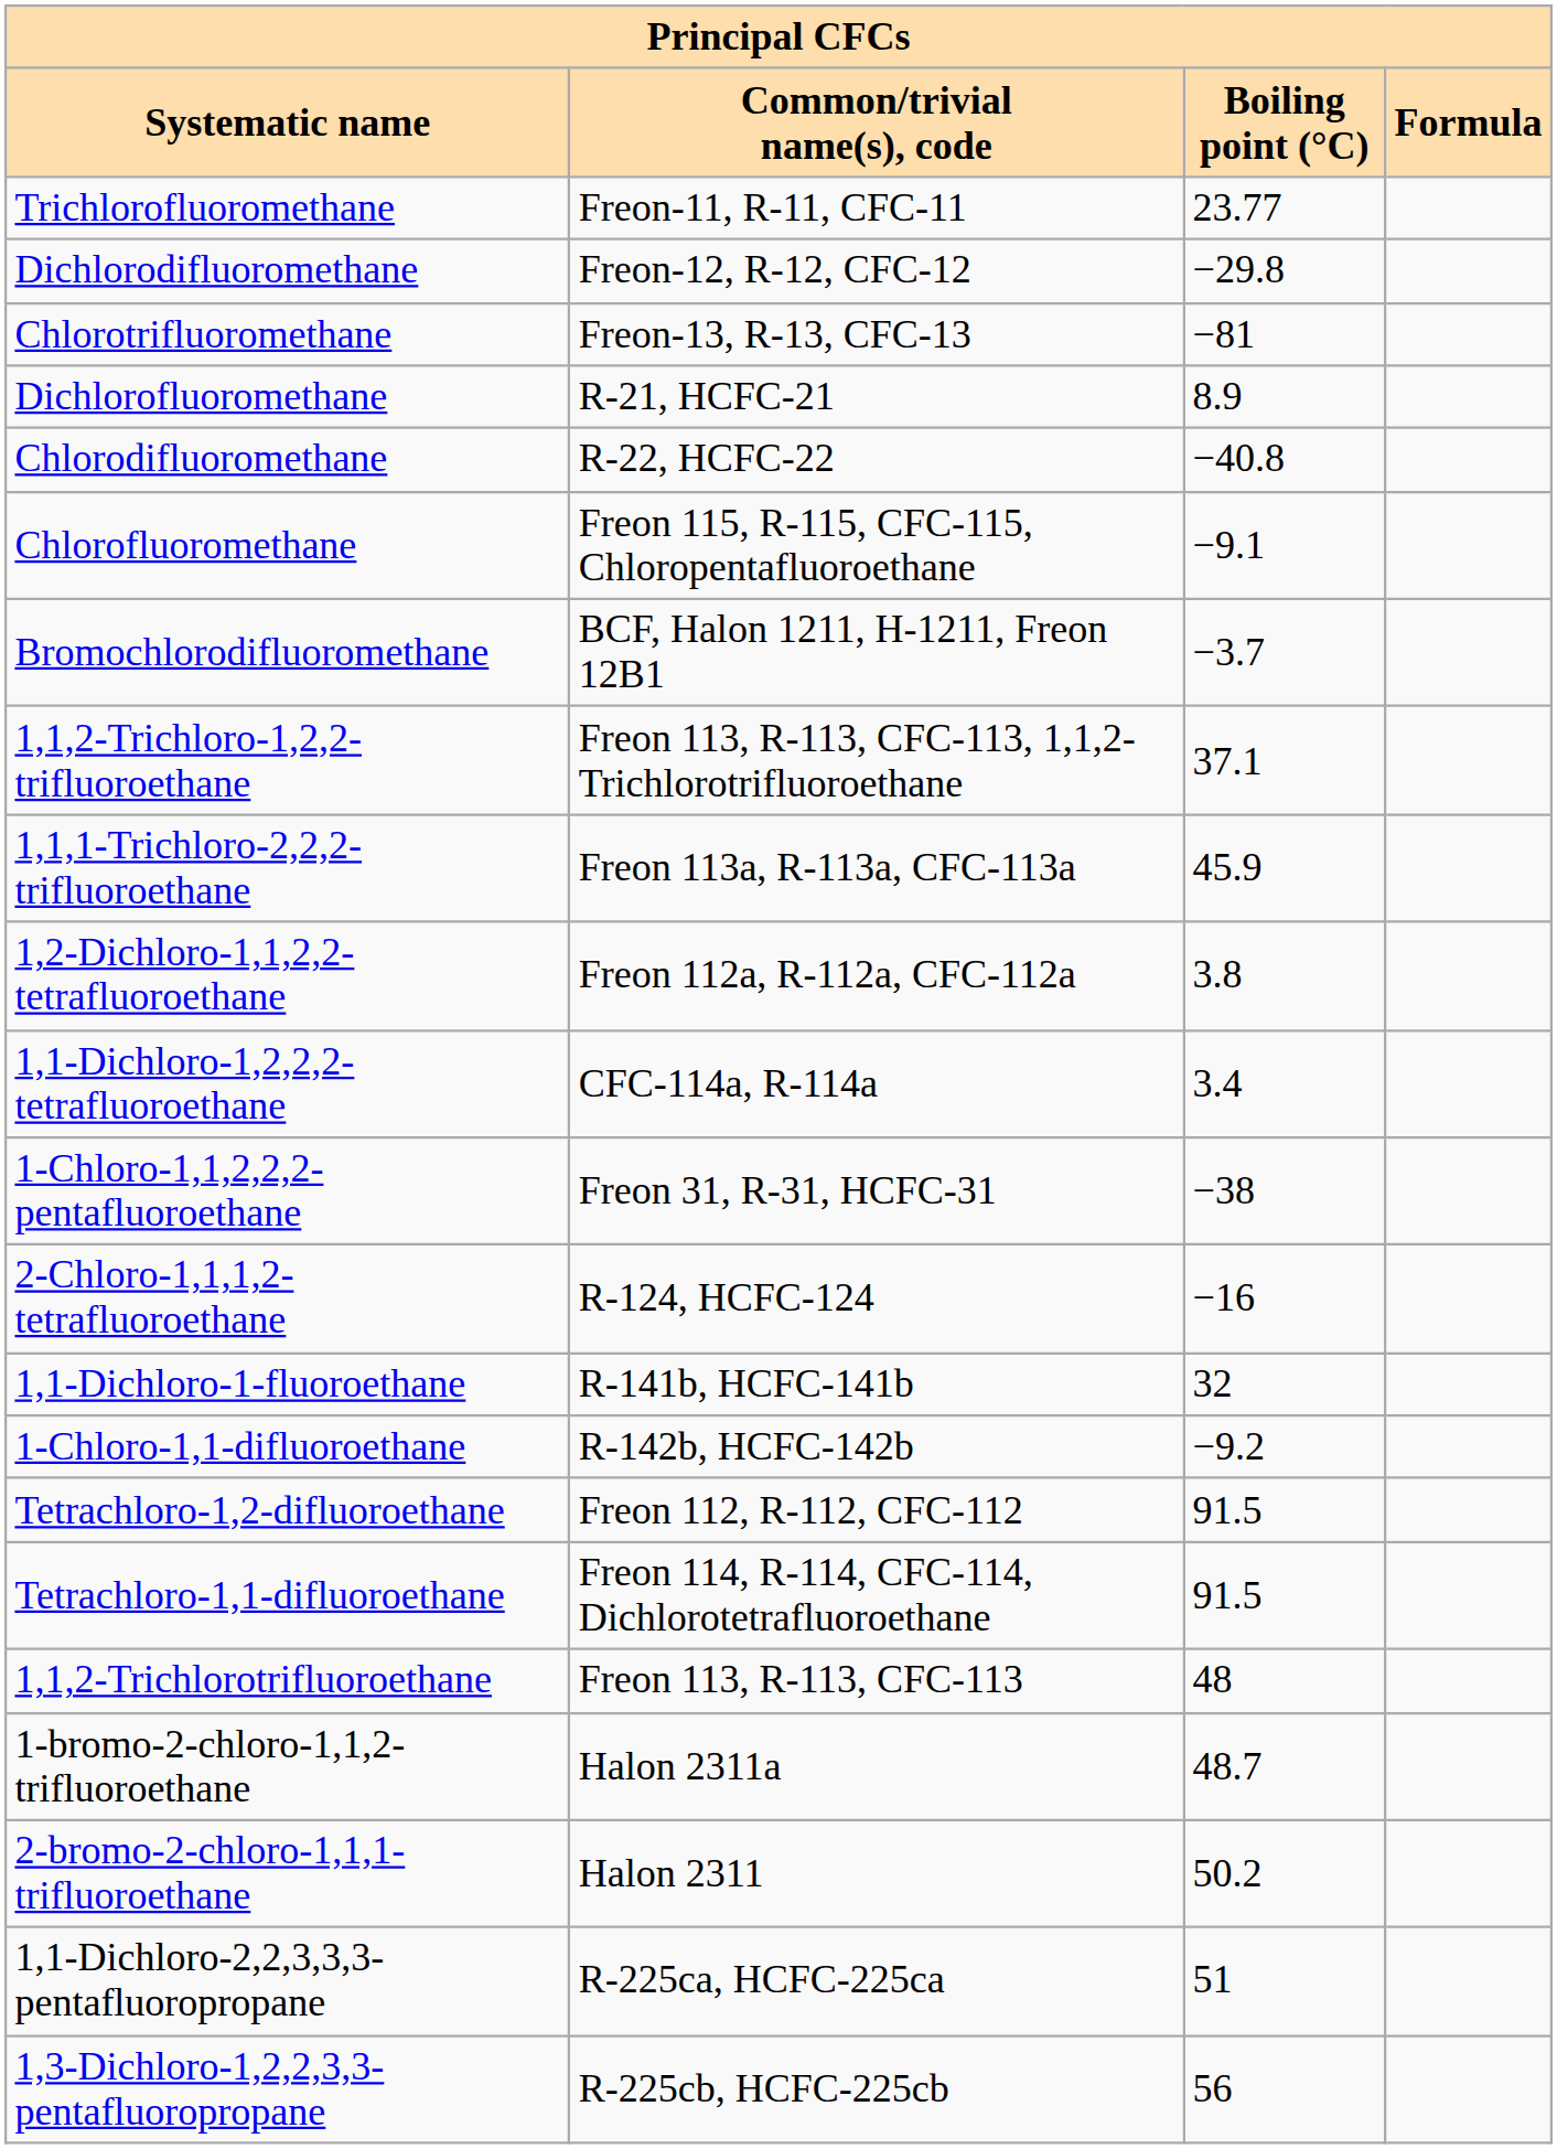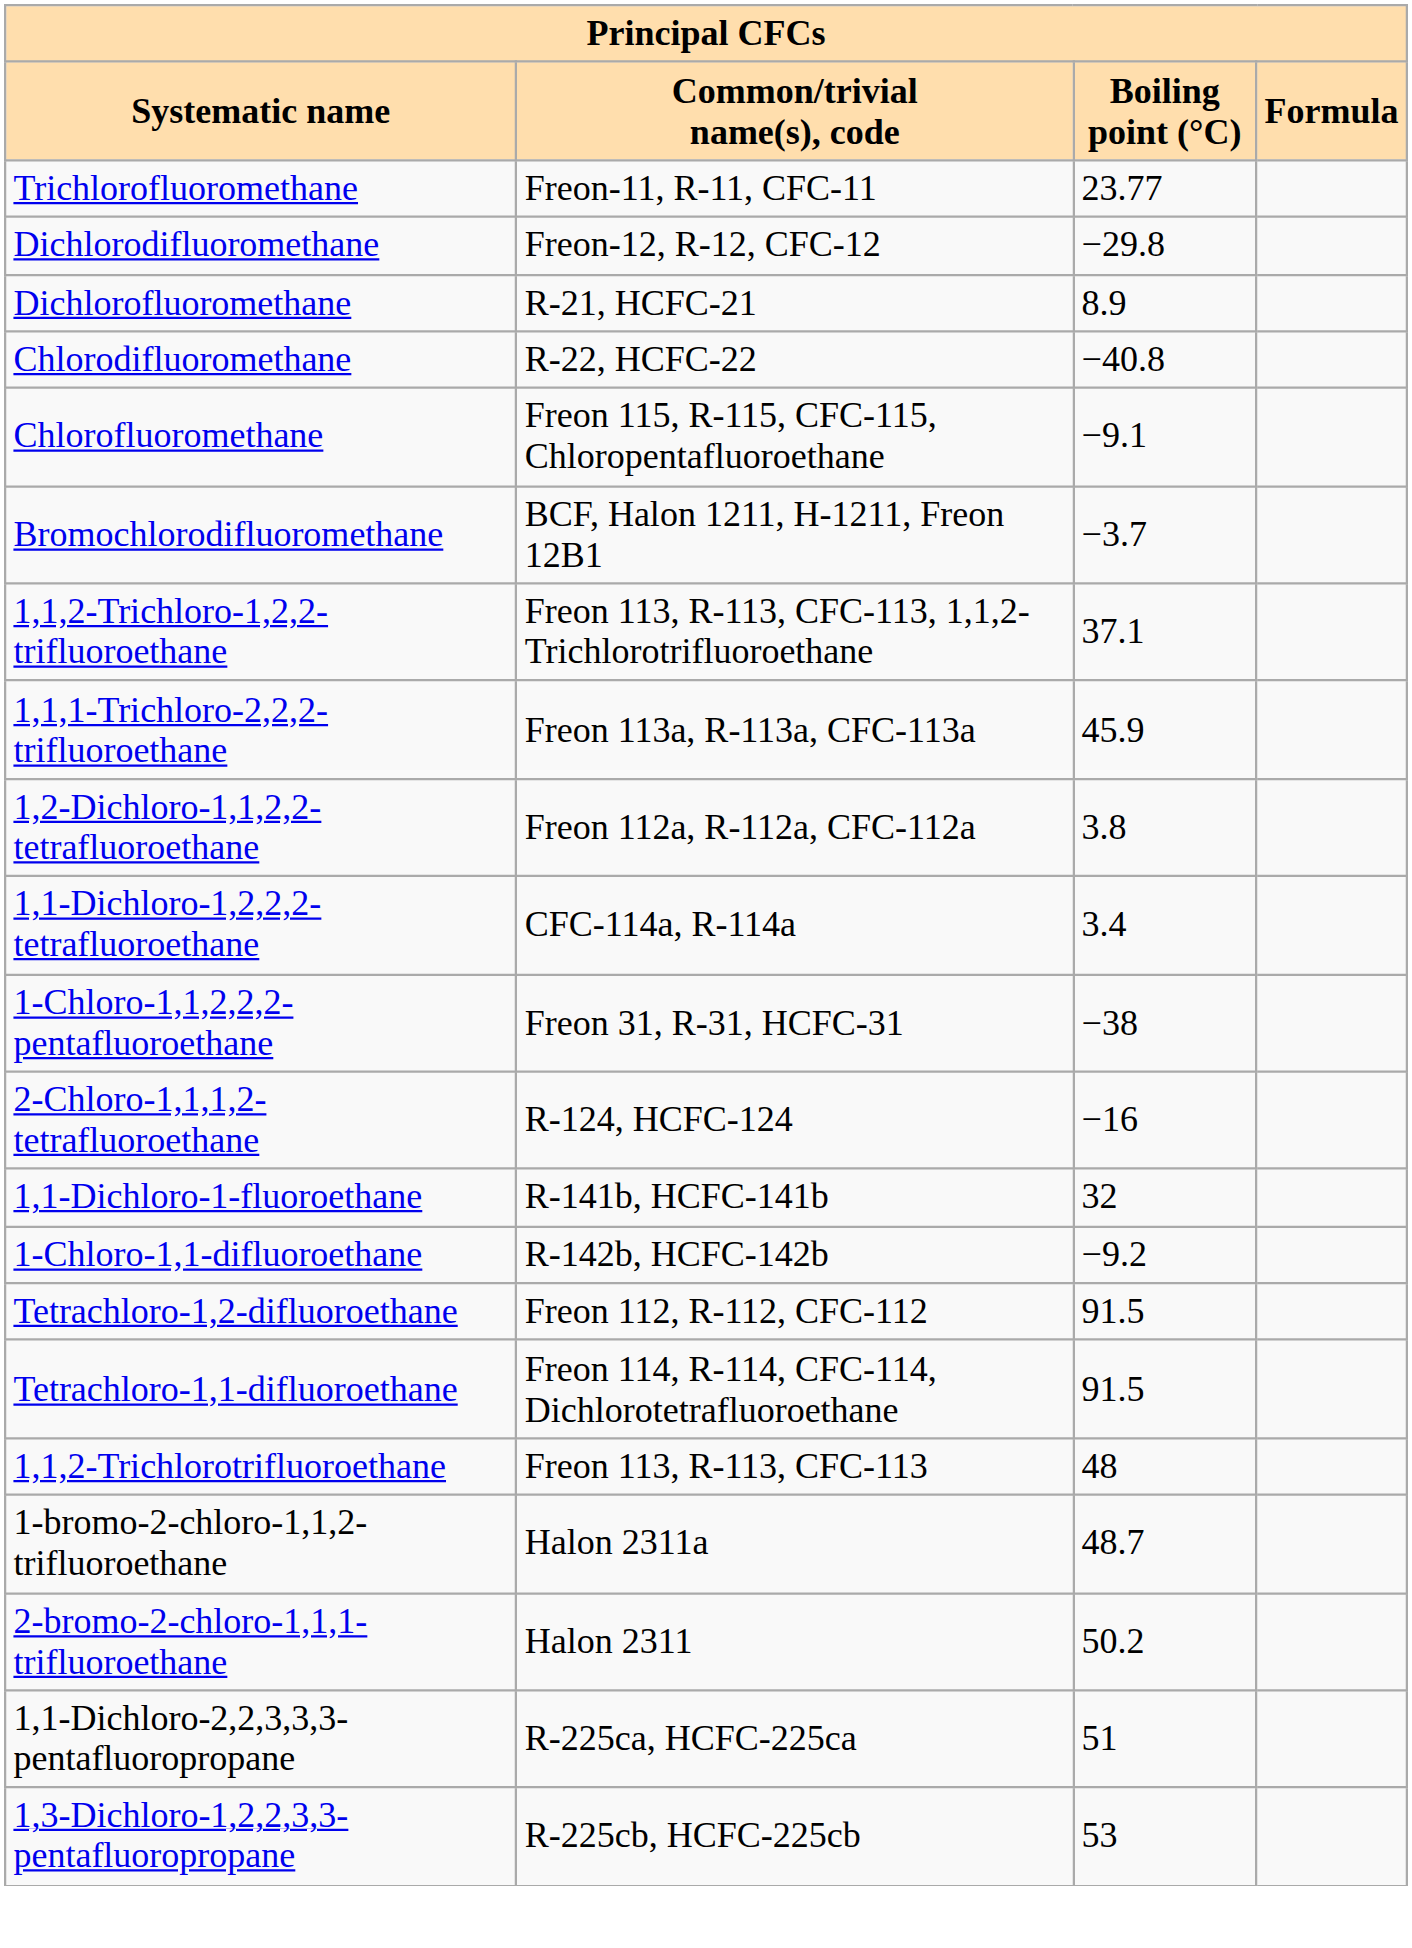 <table class="wikitable collapsible" cellpadding="0" style="margin:auto; margin:0; border-color:#c0c090; width:100%;">
 <tr>
 <th + colspan="4" style="text-align:center; background:#ffdead;">Principal CFCs</th>
 </tr>
 <tr>
 <th style="text-align:center; background:#ffdead;">Systematic name</th>
 <th style="text-align:center; background:#ffdead;">Common/trivial<br> name(s), code</th>
 <th style="text-align:center; background:#ffdead;">Boiling point (°C)</th>
 <th style="text-align:center; background:#ffdead;">Formula</th>
 </tr>
 <tr>
 <td><a href='#'>Trichlorofluoromethane</a></td>
 <td>Freon-11, R-11, CFC-11</td>
 <td>23.77</td>
 <td></td>
 </tr>
 <tr>
 <td><a href='#'>Dichlorodifluoromethane</a></td>
 <td>Freon-12, R-12, CFC-12</td>
 <td>−29.8</td>
-<td></td>
-</tr>
-<tr>
-<td><a href='#'>Chlorotrifluoromethane</a></td>
-<td>Freon-13, R-13, CFC-13</td>
-<td>−81</td>
 <td></td>
 </tr>
 <tr>
 <td><a href='#'>Dichlorofluoromethane</a></td>
 <td>R-21, HCFC-21</td>
 <td>8.9</td>
 <td></td>
 </tr>
 <tr>
 <td><a href='#'>Chlorodifluoromethane</a></td>
 <td>R-22, HCFC-22</td>
 <td>−40.8</td>
 <td></td>
 </tr>
 <tr>
 <td><a href='#'>Chlorofluoromethane</a></td>
 <td>Freon 115, R-115, CFC-115, Chloropentafluoroethane</td>
 <td>−9.1</td>
 <td></td>
 </tr>
 <tr>
 <td><a href='#'>Bromochlorodifluoromethane</a></td>
 <td>BCF, Halon 1211, H-1211, Freon 12B1</td>
 <td>−3.7</td>
 <td></td>
 </tr>
 <tr>
 <td><a href='#'>1,1,2-Trichloro-1,2,2-trifluoroethane</a></td>
 <td>Freon 113, R-113, CFC-113, 1,1,2-Trichlorotrifluoroethane</td>
 <td>37.1</td>
 <td></td>
 </tr>
 <tr>
 <td><a href='#'>1,1,1-Trichloro-2,2,2-trifluoroethane</a></td>
 <td>Freon 113a, R-113a, CFC-113a</td>
 <td>45.9</td>
 <td></td>
 </tr>
 <tr>
 <td><a href='#'>1,2-Dichloro-1,1,2,2-tetrafluoroethane</a></td>
 <td>Freon 112a, R-112a, CFC-112a</td>
 <td>3.8</td>
 <td></td>
 </tr>
 <tr>
 <td><a href='#'>1,1-Dichloro-1,2,2,2-tetrafluoroethane</a></td>
 <td>CFC-114a, R-114a</td>
 <td>3.4</td>
 <td></td>
 </tr>
 <tr>
 <td><a href='#'>1-Chloro-1,1,2,2,2-pentafluoroethane</a></td>
 <td>Freon 31, R-31, HCFC-31</td>
 <td>−38</td>
 <td></td>
 </tr>
 <tr>
 <td><a href='#'>2-Chloro-1,1,1,2-tetrafluoroethane</a></td>
 <td>R-124, HCFC-124</td>
 <td>−16</td>
 <td></td>
 </tr>
 <tr>
 <td><a href='#'>1,1-Dichloro-1-fluoroethane</a></td>
 <td>R-141b, HCFC-141b</td>
 <td>32</td>
 <td></td>
 </tr>
 <tr>
 <td><a href='#'>1-Chloro-1,1-difluoroethane</a></td>
 <td>R-142b, HCFC-142b</td>
 <td>−9.2</td>
 <td></td>
 </tr>
 <tr>
 <td><a href='#'>Tetrachloro-1,2-difluoroethane</a></td>
 <td>Freon 112, R-112, CFC-112</td>
 <td>91.5</td>
 <td></td>
 </tr>
 <tr>
 <td><a href='#'>Tetrachloro-1,1-difluoroethane</a></td>
 <td>Freon 114, R-114, CFC-114, Dichlorotetrafluoroethane</td>
 <td>91.5</td>
 <td></td>
 </tr>
 <tr>
 <td><a href='#'>1,1,2-Trichlorotrifluoroethane</a></td>
 <td>Freon 113, R-113, CFC-113</td>
 <td>48</td>
 <td></td>
 </tr>
 <tr>
 <td>1-bromo-2-chloro-1,1,2-trifluoroethane</td>
 <td>Halon 2311a</td>
 <td>48.7</td>
 <td></td>
 </tr>
 <tr>
 <td><a href='#'>2-bromo-2-chloro-1,1,1-trifluoroethane</a></td>
 <td>Halon 2311</td>
 <td>50.2</td>
 <td></td>
 </tr>
 <tr>
 <td>1,1-Dichloro-2,2,3,3,3-pentafluoropropane</td>
 <td>R-225ca, HCFC-225ca</td>
 <td>51</td>
 <td></td>
 </tr>
 <tr>
 <td><a href='#'>1,3-Dichloro-1,2,2,3,3-pentafluoropropane</a></td>
 <td>R-225cb, HCFC-225cb</td>
-<td>56</td>
+<td>53</td>
 <td></td>
 </tr>
 </table>
